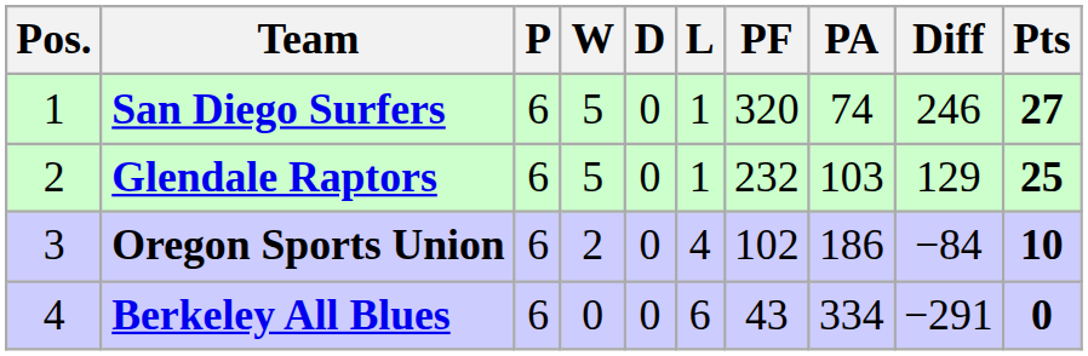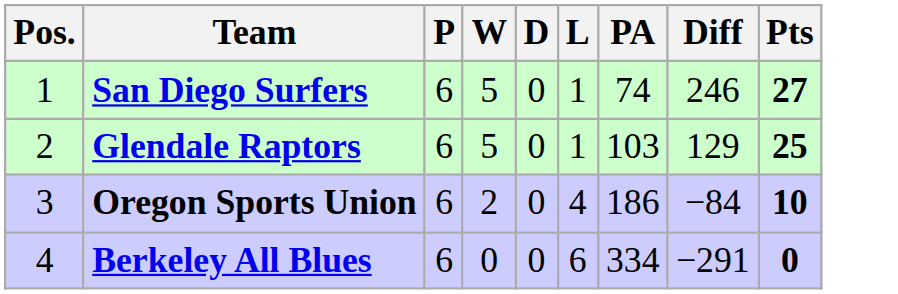 <table class="wikitable" style="text-align: center;">
 <tr>
 <th>Pos.</th>
 <th>Team</th>
 <th>P</th>
 <th>W</th>
 <th>D</th>
 <th>L</th>
-<th>PF</th>
 <th>PA</th>
 <th>Diff</th>
 <th>Pts</th>
 </tr>
 <tr bgcolor="ccffcc">
 <td>1</td>
 <td align="left"><strong><a href='#'>San Diego Surfers</a></strong></td>
 <td>6</td>
 <td>5</td>
 <td>0</td>
 <td>1</td>
-<td>320</td>
 <td>74</td>
 <td>246</td>
 <td><strong>27</strong></td>
 </tr>
 <tr bgcolor="ccffcc">
 <td>2</td>
 <td align="left"><a href='#'><strong>Glendale Raptors</strong></a></td>
 <td>6</td>
 <td>5</td>
 <td>0</td>
 <td>1</td>
-<td>232</td>
 <td>103</td>
 <td>129</td>
 <td><strong>25</strong></td>
 </tr>
 <tr bgcolor="ccccff">
 <td>3</td>
 <td align="left"><strong>Oregon Sports Union</strong></td>
 <td>6</td>
 <td>2</td>
 <td>0</td>
 <td>4</td>
-<td>102</td>
 <td>186</td>
 <td>−84</td>
 <td><strong>10</strong></td>
 </tr>
 <tr bgcolor="ccccff">
 <td>4</td>
 <td align="left"><strong><a href='#'>Berkeley All Blues</a></strong></td>
 <td>6</td>
 <td>0</td>
 <td>0</td>
 <td>6</td>
-<td>43</td>
 <td>334</td>
 <td>−291</td>
 <td><strong>0</strong></td>
 </tr>
 </table>
